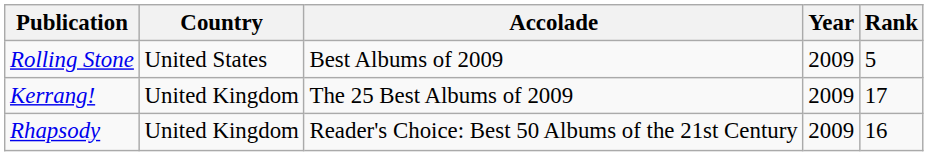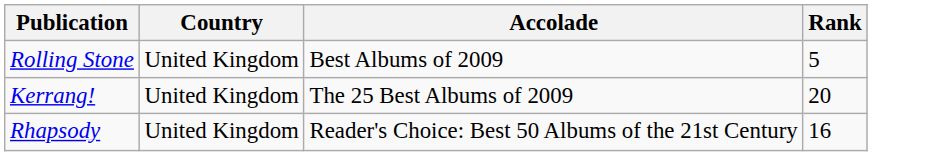 <table class="wikitable">
 <tr>
 <th>Publication</th>
 <th>Country</th>
 <th>Accolade</th>
-<th>Year</th>
 <th>Rank</th>
 </tr>
 <tr>
 <td><em><a href='#'>Rolling Stone</a></em></td>
-<td>United States</td>
+<td>United Kingdom</td>
 <td>Best Albums of 2009</td>
-<td>2009</td>
 <td>5</td>
 </tr>
 <tr>
 <td><em><a href='#'>Kerrang!</a></em></td>
 <td>United Kingdom</td>
 <td>The 25 Best Albums of 2009</td>
-<td>2009</td>
-<td>17</td>
+<td>20</td>
 </tr>
 <tr>
 <td><em><a href='#'>Rhapsody</a></em></td>
 <td>United Kingdom</td>
 <td>Reader's Choice: Best 50 Albums of the 21st Century</td>
-<td>2009</td>
 <td>16</td>
 </tr>
 </table>
